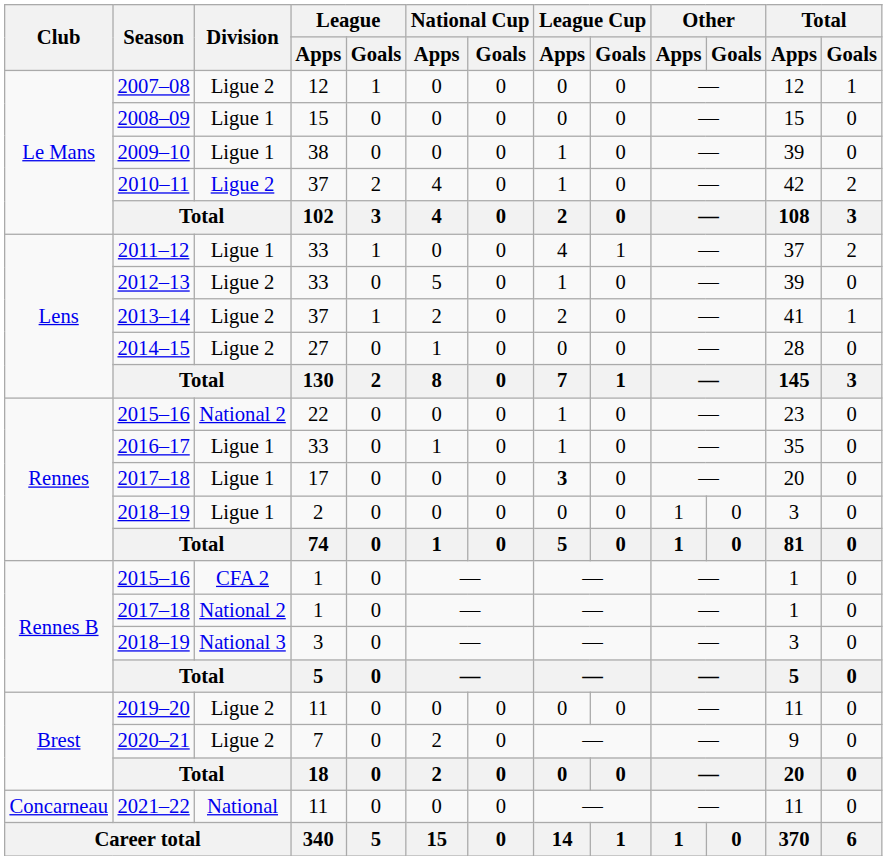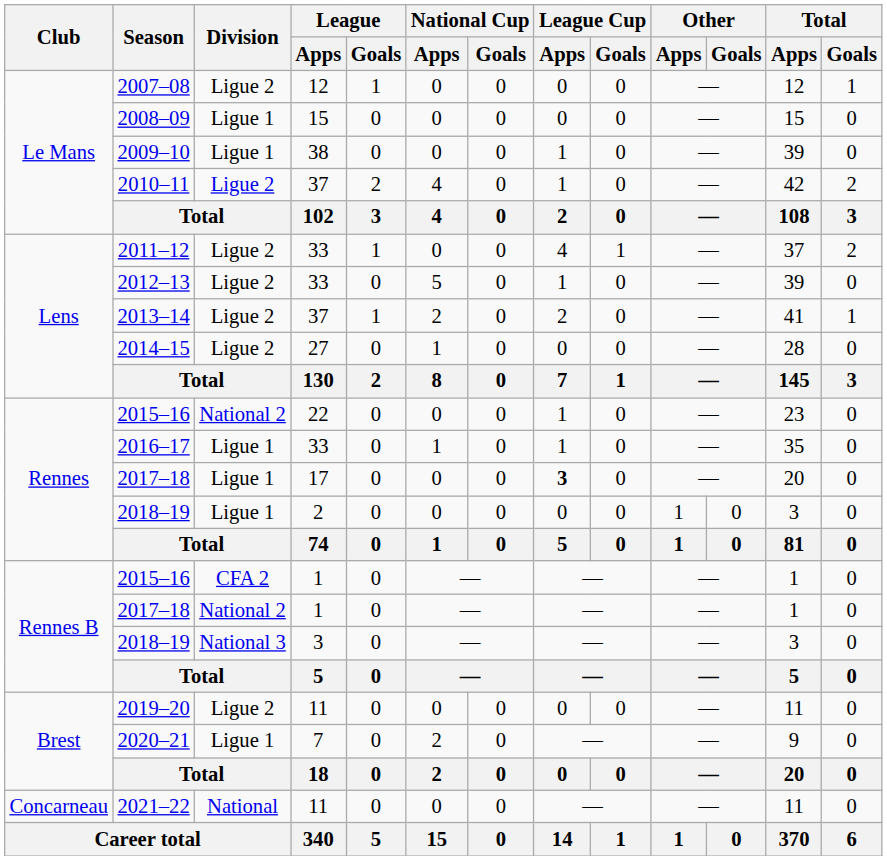 <table class="wikitable" style="text-align: center">
 <tr>
 <th rowspan="2">Club</th>
 <th rowspan="2">Season</th>
 <th rowspan="2">Division</th>
 <th colspan="2">League</th>
 <th colspan="2">National Cup</th>
 <th colspan="2">League Cup</th>
 <th colspan="2">Other</th>
 <th colspan="2">Total</th>
 </tr>
 <tr>
 <th>Apps</th>
 <th>Goals</th>
 <th>Apps</th>
 <th>Goals</th>
 <th>Apps</th>
 <th>Goals</th>
 <th>Apps</th>
 <th>Goals</th>
 <th>Apps</th>
 <th>Goals</th>
 </tr>
 <tr>
 <td rowspan="5"><a href='#'>Le Mans</a></td>
 <td><a href='#'>2007–08</a></td>
 <td>Ligue 2</td>
 <td>12</td>
 <td>1</td>
 <td>0</td>
 <td>0</td>
 <td>0</td>
 <td>0</td>
 <td colspan="2">—</td>
 <td>12</td>
 <td>1</td>
 </tr>
 <tr>
 <td><a href='#'>2008–09</a></td>
 <td>Ligue 1</td>
 <td>15</td>
 <td>0</td>
 <td>0</td>
 <td>0</td>
 <td>0</td>
 <td>0</td>
 <td colspan="2">—</td>
 <td>15</td>
 <td>0</td>
 </tr>
 <tr>
 <td><a href='#'>2009–10</a></td>
 <td>Ligue 1</td>
 <td>38</td>
 <td>0</td>
 <td>0</td>
 <td>0</td>
 <td>1</td>
 <td>0</td>
 <td colspan="2">—</td>
 <td>39</td>
 <td>0</td>
 </tr>
 <tr>
 <td><a href='#'>2010–11</a></td>
 <td><a href='#'>Ligue 2</a></td>
 <td>37</td>
 <td>2</td>
 <td>4</td>
 <td>0</td>
 <td>1</td>
 <td>0</td>
 <td colspan="2">—</td>
 <td>42</td>
 <td>2</td>
 </tr>
 <tr>
 <th colspan="2">Total</th>
 <th>102</th>
 <th>3</th>
 <th>4</th>
 <th>0</th>
 <th>2</th>
 <th>0</th>
 <th colspan="2">—</th>
 <th>108</th>
 <th>3</th>
 </tr>
 <tr>
 <td rowspan="5"><a href='#'>Lens</a></td>
 <td><a href='#'>2011–12</a></td>
-<td>Ligue 1</td>
+<td>Ligue 2</td>
 <td>33</td>
 <td>1</td>
 <td>0</td>
 <td>0</td>
 <td>4</td>
 <td>1</td>
 <td colspan="2">—</td>
 <td>37</td>
 <td>2</td>
 </tr>
 <tr>
 <td><a href='#'>2012–13</a></td>
 <td>Ligue 2</td>
 <td>33</td>
 <td>0</td>
 <td>5</td>
 <td>0</td>
 <td>1</td>
 <td>0</td>
 <td colspan="2">—</td>
 <td>39</td>
 <td>0</td>
 </tr>
 <tr>
 <td><a href='#'>2013–14</a></td>
 <td>Ligue 2</td>
 <td>37</td>
 <td>1</td>
 <td>2</td>
 <td>0</td>
 <td>2</td>
 <td>0</td>
 <td colspan="2">—</td>
 <td>41</td>
 <td>1</td>
 </tr>
 <tr>
 <td><a href='#'>2014–15</a></td>
 <td>Ligue 2</td>
 <td>27</td>
 <td>0</td>
 <td>1</td>
 <td>0</td>
 <td>0</td>
 <td>0</td>
 <td colspan="2">—</td>
 <td>28</td>
 <td>0</td>
 </tr>
 <tr>
 <th colspan="2">Total</th>
 <th>130</th>
 <th>2</th>
 <th>8</th>
 <th>0</th>
 <th>7</th>
 <th>1</th>
 <th colspan="2">—</th>
 <th>145</th>
 <th>3</th>
 </tr>
 <tr>
 <td rowspan="5"><a href='#'>Rennes</a></td>
 <td><a href='#'>2015–16</a></td>
 <td><a href='#'>National 2</a></td>
 <td>22</td>
 <td>0</td>
 <td>0</td>
 <td>0</td>
 <td>1</td>
 <td>0</td>
 <td colspan="2">—</td>
 <td>23</td>
 <td>0</td>
 </tr>
 <tr>
 <td><a href='#'>2016–17</a></td>
 <td>Ligue 1</td>
 <td>33</td>
 <td>0</td>
 <td>1</td>
 <td>0</td>
 <td>1</td>
 <td>0</td>
 <td colspan="2">—</td>
 <td>35</td>
 <td>0</td>
 </tr>
 <tr>
 <td><a href='#'>2017–18</a></td>
 <td>Ligue 1</td>
 <td>17</td>
 <td>0</td>
 <td>0</td>
 <td>0</td>
 <td><strong>3</strong></td>
 <td>0</td>
 <td colspan="2">—</td>
 <td>20</td>
 <td>0</td>
 </tr>
 <tr>
 <td><a href='#'>2018–19</a></td>
 <td>Ligue 1</td>
 <td>2</td>
 <td>0</td>
 <td>0</td>
 <td>0</td>
 <td>0</td>
 <td>0</td>
 <td>1</td>
 <td>0</td>
 <td>3</td>
 <td>0</td>
 </tr>
 <tr>
 <th colspan="2">Total</th>
 <th>74</th>
 <th>0</th>
 <th>1</th>
 <th>0</th>
 <th>5</th>
 <th>0</th>
 <th>1</th>
 <th>0</th>
 <th>81</th>
 <th>0</th>
 </tr>
 <tr>
 <td rowspan="4"><a href='#'>Rennes B</a></td>
 <td><a href='#'>2015–16</a></td>
 <td><a href='#'>CFA 2</a></td>
 <td>1</td>
 <td>0</td>
 <td colspan="2">—</td>
 <td colspan="2">—</td>
 <td colspan="2">—</td>
 <td>1</td>
 <td>0</td>
 </tr>
 <tr>
 <td><a href='#'>2017–18</a></td>
 <td><a href='#'>National 2</a></td>
 <td>1</td>
 <td>0</td>
 <td colspan="2">—</td>
 <td colspan="2">—</td>
 <td colspan="2">—</td>
 <td>1</td>
 <td>0</td>
 </tr>
 <tr>
 <td><a href='#'>2018–19</a></td>
 <td><a href='#'>National 3</a></td>
 <td>3</td>
 <td>0</td>
 <td colspan="2">—</td>
 <td colspan="2">—</td>
 <td colspan="2">—</td>
 <td>3</td>
 <td>0</td>
 </tr>
 <tr>
 <th colspan="2">Total</th>
 <th>5</th>
 <th>0</th>
 <th colspan="2">—</th>
 <th colspan="2">—</th>
 <th colspan="2">—</th>
 <th>5</th>
 <th>0</th>
 </tr>
 <tr>
 <td rowspan="3"><a href='#'>Brest</a></td>
 <td><a href='#'>2019–20</a></td>
 <td>Ligue 2</td>
 <td>11</td>
 <td>0</td>
 <td>0</td>
 <td>0</td>
 <td>0</td>
 <td>0</td>
 <td colspan="2">—</td>
 <td>11</td>
 <td>0</td>
 </tr>
 <tr>
 <td><a href='#'>2020–21</a></td>
-<td>Ligue 2</td>
+<td>Ligue 1</td>
 <td>7</td>
 <td>0</td>
 <td>2</td>
 <td>0</td>
 <td colspan="2">—</td>
 <td colspan="2">—</td>
 <td>9</td>
 <td>0</td>
 </tr>
 <tr>
 <th colspan="2">Total</th>
 <th>18</th>
 <th>0</th>
 <th>2</th>
 <th>0</th>
 <th>0</th>
 <th>0</th>
 <th colspan="2">—</th>
 <th>20</th>
 <th>0</th>
 </tr>
 <tr>
 <td><a href='#'>Concarneau</a></td>
 <td><a href='#'>2021–22</a></td>
 <td><a href='#'>National</a></td>
 <td>11</td>
 <td>0</td>
 <td>0</td>
 <td>0</td>
 <td colspan="2">—</td>
 <td colspan="2">—</td>
 <td>11</td>
 <td>0</td>
 </tr>
 <tr>
 <th colspan="3">Career total</th>
 <th>340</th>
 <th>5</th>
 <th>15</th>
 <th>0</th>
 <th>14</th>
 <th>1</th>
 <th>1</th>
 <th>0</th>
 <th>370</th>
 <th>6</th>
 </tr>
 </table>
